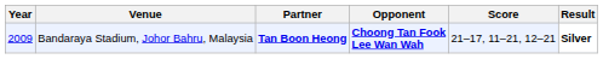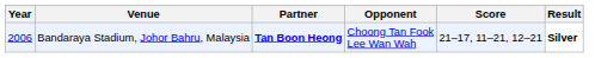 <table class="sortable wikitable" style="font-size: 90%;">
 <tr>
 <th>Year</th>
 <th>Venue</th>
 <th>Partner</th>
 <th>Opponent</th>
 <th>Score</th>
 <th>Result</th>
 </tr>
 <tr style="background:#ECF2FF">
-<td align="center"><a href='#'>2009</a></td>
+<td align="center"><a href='#'>2006</a></td>
 <td align="left">Bandaraya Stadium, <a href='#'>Johor Bahru</a>, Malaysia</td>
 <td align="left"><strong> <a href='#'>Tan Boon Heong</a></strong></td>
-<td align="left"><strong> <a href='#'>Choong Tan Fook</a><br> <a href='#'>Lee Wan Wah</a></strong></td>
+<td align="left"> <a href='#'>Choong Tan Fook</a><br> <a href='#'>Lee Wan Wah</a></td>
 <td align="left">21–17, 11–21, 12–21</td>
 <td style="text-align:left; background:white"> <strong>Silver</strong></td>
 </tr>
 </table>
